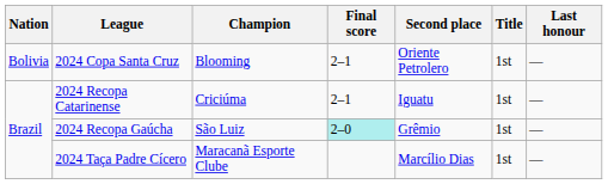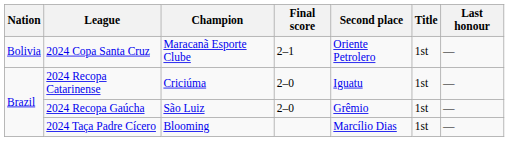 <table class=wikitable style="font-size:14px">
 <tr>
 <th>Nation</th>
 <th>League</th>
 <th>Champion</th>
 <th>Final score</th>
 <th>Second place</th>
 <th data-sort-type="number">Title</th>
 <th>Last honour</th>
 </tr>
 <tr>
 <td align=left> <a href='#'>Bolivia</a></td>
 <td align=left><a href='#'>2024 Copa Santa Cruz</a></td>
-<td><a href='#'>Blooming</a></td>
+<td><a href='#'>Maracanã Esporte Clube</a></td>
 <td>2–1</td>
 <td><a href='#'>Oriente Petrolero</a></td>
 <td>1st</td>
 <td>—</td>
 </tr>
 <tr>
 <td align=left rowspan=3> <a href='#'>Brazil</a></td>
 <td align=left><a href='#'>2024 Recopa Catarinense</a></td>
 <td><a href='#'>Criciúma</a></td>
-<td>2–1</td>
+<td>2–0</td>
 <td><a href='#'>Iguatu</a></td>
 <td>1st</td>
 <td>—</td>
 </tr>
 <tr>
 <td align=left><a href='#'>2024 Recopa Gaúcha</a></td>
 <td><a href='#'>São Luiz</a></td>
-<td style="background: paleturquoise;">2–0</td>
+<td>2–0</td>
 <td><a href='#'>Grêmio</a></td>
 <td>1st</td>
 <td>—</td>
 </tr>
 <tr>
 <td align=left><a href='#'>2024 Taça Padre Cícero</a></td>
-<td><a href='#'>Maracanã Esporte Clube</a></td>
+<td><a href='#'>Blooming</a></td>
 <td></td>
 <td><a href='#'>Marcílio Dias</a></td>
 <td>1st</td>
 <td>—</td>
 </tr>
 </table>
